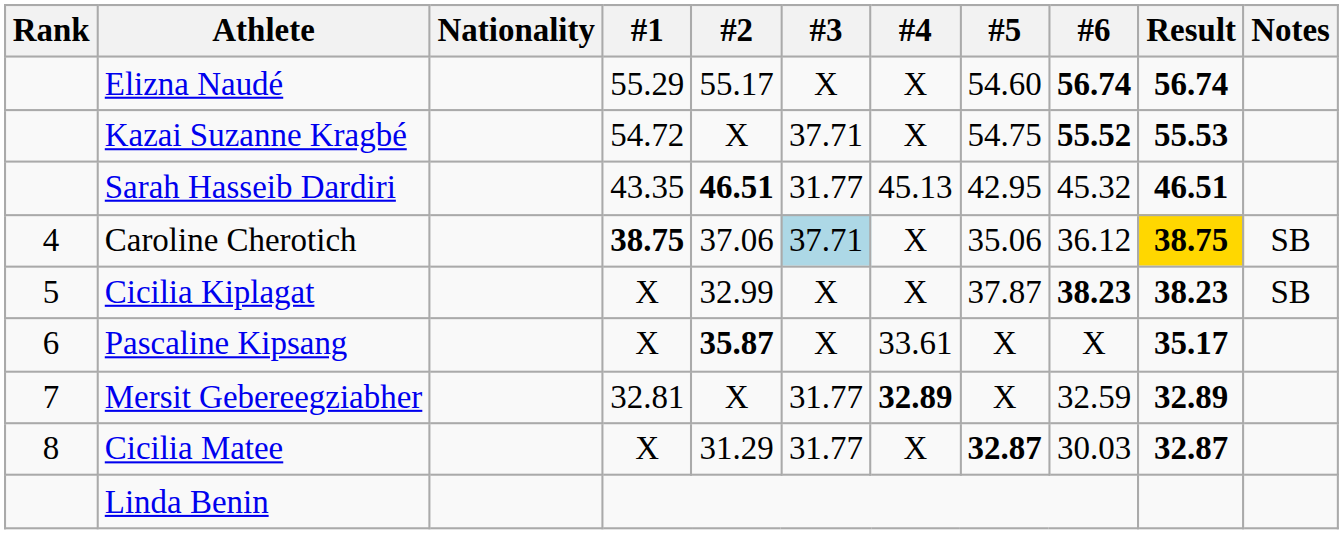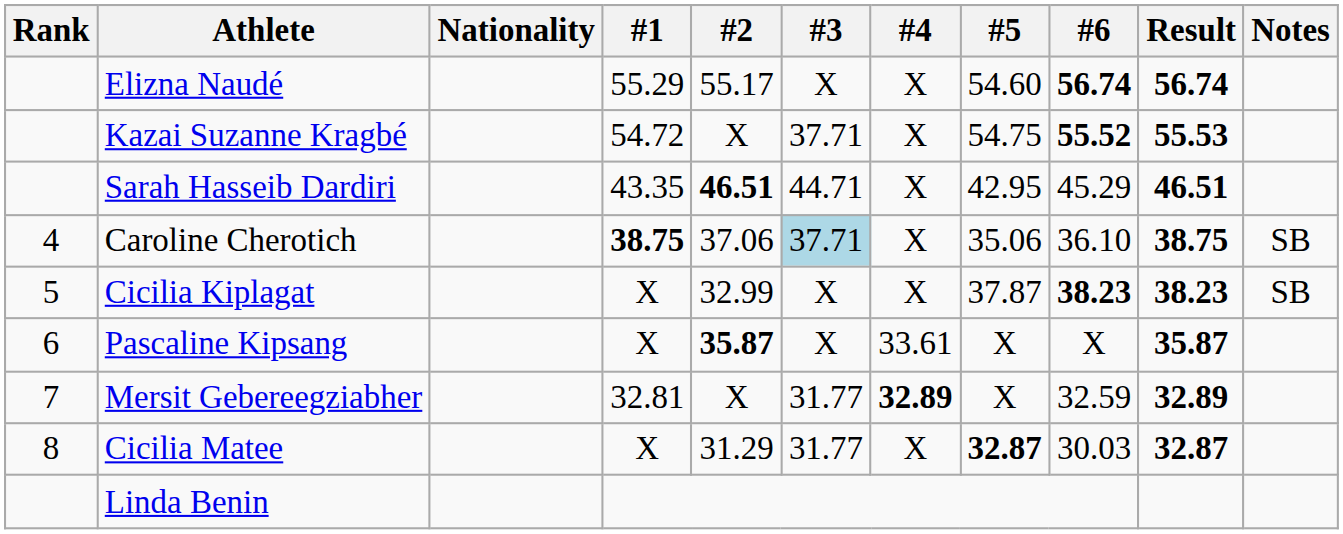 <table class="wikitable sortable" style="text-align:center">
 <tr>
 <th>Rank</th>
 <th>Athlete</th>
 <th>Nationality</th>
 <th>#1</th>
 <th>#2</th>
 <th>#3</th>
 <th>#4</th>
 <th>#5</th>
 <th>#6</th>
 <th>Result</th>
 <th>Notes</th>
 </tr>
 <tr>
 <td></td>
 <td align=left><a href='#'>Elizna Naudé</a></td>
 <td align=left></td>
 <td>55.29</td>
 <td>55.17</td>
 <td>X</td>
 <td>X</td>
 <td>54.60</td>
 <td><strong>56.74</strong></td>
 <td><strong>56.74</strong></td>
 <td></td>
 </tr>
 <tr>
 <td></td>
 <td align=left><a href='#'>Kazai Suzanne Kragbé</a></td>
 <td align=left></td>
 <td>54.72</td>
 <td>X</td>
 <td>37.71</td>
 <td>X</td>
 <td>54.75</td>
 <td><strong>55.52</strong></td>
 <td><strong>55.53</strong></td>
 <td></td>
 </tr>
 <tr>
 <td></td>
 <td align=left><a href='#'>Sarah Hasseib Dardiri</a></td>
 <td align=left></td>
 <td>43.35</td>
 <td><strong>46.51</strong></td>
-<td>31.77</td>
-<td>45.13</td>
+<td>44.71</td>
+<td>X</td>
 <td>42.95</td>
-<td>45.32</td>
+<td>45.29</td>
 <td><strong>46.51</strong></td>
 <td></td>
 </tr>
 <tr>
 <td>4</td>
 <td align=left>Caroline Cherotich</td>
 <td align=left></td>
 <td><strong>38.75</strong></td>
 <td>37.06</td>
 <td style="background: lightblue;">37.71</td>
 <td>X</td>
 <td>35.06</td>
-<td>36.12</td>
-<td style="background: gold;"><strong>38.75</strong></td>
+<td>36.10</td>
+<td><strong>38.75</strong></td>
 <td>SB</td>
 </tr>
 <tr>
 <td>5</td>
 <td align=left><a href='#'>Cicilia Kiplagat</a></td>
 <td align=left></td>
 <td>X</td>
 <td>32.99</td>
 <td>X</td>
 <td>X</td>
 <td>37.87</td>
 <td><strong>38.23</strong></td>
 <td><strong>38.23</strong></td>
 <td>SB</td>
 </tr>
 <tr>
 <td>6</td>
 <td align=left><a href='#'>Pascaline Kipsang</a></td>
 <td align=left></td>
 <td>X</td>
 <td><strong>35.87</strong></td>
 <td>X</td>
 <td>33.61</td>
 <td>X</td>
 <td>X</td>
-<td><strong>35.17</strong></td>
+<td><strong>35.87</strong></td>
 <td></td>
 </tr>
 <tr>
 <td>7</td>
 <td align=left><a href='#'>Mersit Gebereegziabher</a></td>
 <td align=left></td>
 <td>32.81</td>
 <td>X</td>
 <td>31.77</td>
 <td><strong>32.89</strong></td>
 <td>X</td>
 <td>32.59</td>
 <td><strong>32.89</strong></td>
 <td></td>
 </tr>
 <tr>
 <td>8</td>
 <td align=left><a href='#'>Cicilia Matee</a></td>
 <td align=left></td>
 <td>X</td>
 <td>31.29</td>
 <td>31.77</td>
 <td>X</td>
 <td><strong>32.87</strong></td>
 <td>30.03</td>
 <td><strong>32.87</strong></td>
 <td></td>
 </tr>
 <tr>
 <td></td>
 <td align=left><a href='#'>Linda Benin</a></td>
 <td align=left></td>
 <td colspan=6></td>
 <td><strong></strong></td>
 <td></td>
 </tr>
 </table>
